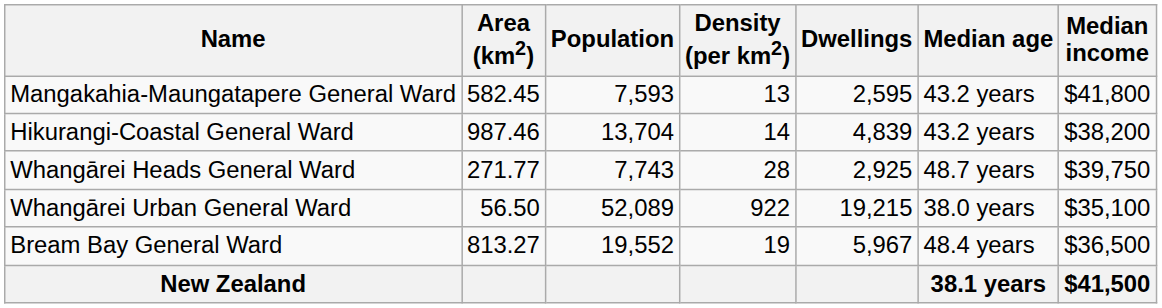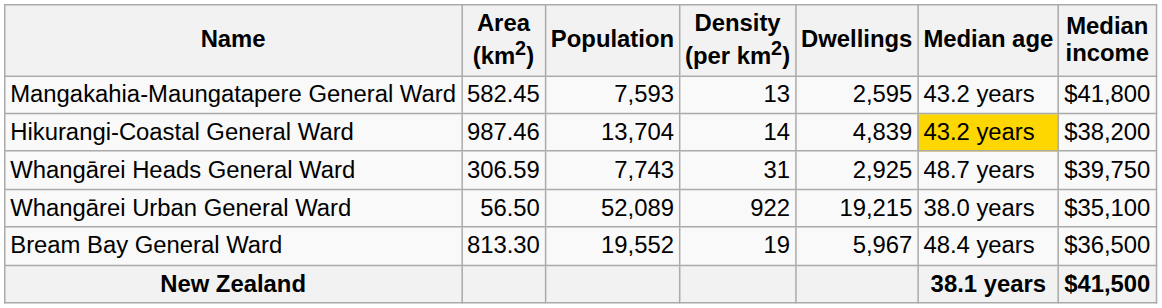 <table class="wikitable">
 <tr>
 <th>Name</th>
 <th>Area<br>(km<sup>2</sup>)</th>
 <th>Population</th>
 <th>Density<br>(per km<sup>2</sup>)</th>
 <th>Dwellings</th>
 <th>Median age</th>
 <th>Median<br>income</th>
 </tr>
 <tr>
 <td>Mangakahia-Maungatapere General Ward</td>
 <td style="text-align:right;">582.45</td>
 <td style="text-align:right;">7,593</td>
 <td style="text-align:right;">13</td>
 <td style="text-align:right;">2,595</td>
 <td>43.2 years</td>
 <td>$41,800</td>
 </tr>
 <tr>
 <td>Hikurangi-Coastal General Ward</td>
 <td style="text-align:right;">987.46</td>
 <td style="text-align:right;">13,704</td>
 <td style="text-align:right;">14</td>
 <td style="text-align:right;">4,839</td>
-<td>43.2 years</td>
+<td style="background: gold;">43.2 years</td>
 <td>$38,200</td>
 </tr>
 <tr>
 <td>Whangārei Heads General Ward</td>
-<td style="text-align:right;">271.77</td>
+<td style="text-align:right;">306.59</td>
 <td style="text-align:right;">7,743</td>
-<td style="text-align:right;">28</td>
+<td style="text-align:right;">31</td>
 <td style="text-align:right;">2,925</td>
 <td>48.7 years</td>
 <td>$39,750</td>
 </tr>
 <tr>
 <td>Whangārei Urban General Ward</td>
 <td style="text-align:right;">56.50</td>
 <td style="text-align:right;">52,089</td>
 <td style="text-align:right;">922</td>
 <td style="text-align:right;">19,215</td>
 <td>38.0 years</td>
 <td>$35,100</td>
 </tr>
 <tr>
 <td>Bream Bay General Ward</td>
-<td style="text-align:right;">813.27</td>
+<td style="text-align:right;">813.30</td>
 <td style="text-align:right;">19,552</td>
 <td style="text-align:right;">19</td>
 <td style="text-align:right;">5,967</td>
 <td>48.4 years</td>
 <td>$36,500</td>
 </tr>
 <tr>
 <th>New Zealand</th>
 <th></th>
 <th></th>
 <th></th>
 <th></th>
 <th>38.1 years</th>
 <th style="text-align:left;">$41,500</th>
 </tr>
 </table>
